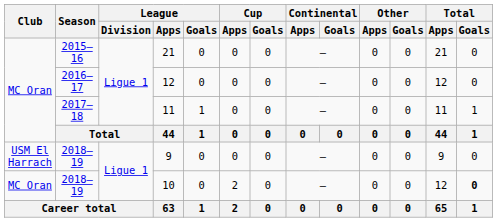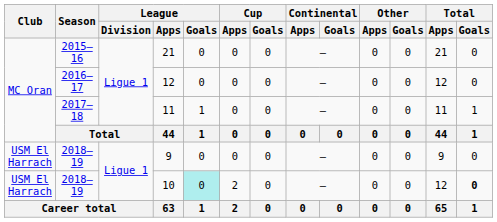 <table class="wikitable" style="text-align: center">
 <tr>
 <th rowspan="2">Club</th>
 <th rowspan="2">Season</th>
 <th colspan="3">League</th>
 <th colspan="2">Cup</th>
 <th colspan="2">Continental</th>
 <th colspan="2">Other</th>
 <th colspan="2">Total</th>
 </tr>
 <tr>
 <th>Division</th>
 <th>Apps</th>
 <th>Goals</th>
 <th>Apps</th>
 <th>Goals</th>
 <th>Apps</th>
 <th>Goals</th>
 <th>Apps</th>
 <th>Goals</th>
 <th>Apps</th>
 <th>Goals</th>
 </tr>
 <tr>
 <td rowspan="4"><a href='#'>MC Oran</a></td>
 <td><a href='#'>2015–16</a></td>
 <td rowspan="3"><a href='#'>Ligue 1</a></td>
 <td>21</td>
 <td>0</td>
 <td>0</td>
 <td>0</td>
 <td colspan="2">–</td>
 <td>0</td>
 <td>0</td>
 <td>21</td>
 <td>0</td>
 </tr>
 <tr>
 <td><a href='#'>2016–17</a></td>
 <td>12</td>
 <td>0</td>
 <td>0</td>
 <td>0</td>
 <td colspan="2">–</td>
 <td>0</td>
 <td>0</td>
 <td>12</td>
 <td>0</td>
 </tr>
 <tr>
 <td><a href='#'>2017–18</a></td>
 <td>11</td>
 <td>1</td>
 <td>0</td>
 <td>0</td>
 <td colspan="2">–</td>
 <td>0</td>
 <td>0</td>
 <td>11</td>
 <td>1</td>
 </tr>
 <tr>
 <th colspan="2"><strong>Total</strong></th>
 <th>44</th>
 <th>1</th>
 <th>0</th>
 <th>0</th>
 <th>0</th>
 <th>0</th>
 <th>0</th>
 <th>0</th>
 <th>44</th>
 <th>1</th>
 </tr>
 <tr>
 <td><a href='#'>USM El Harrach</a></td>
 <td><a href='#'>2018–19</a></td>
 <td rowspan="2"><a href='#'>Ligue 1</a></td>
 <td>9</td>
 <td>0</td>
 <td>0</td>
 <td>0</td>
 <td colspan="2">–</td>
 <td>0</td>
 <td>0</td>
 <td>9</td>
 <td>0</td>
 </tr>
 <tr>
-<td><a href='#'>MC Oran</a></td>
+<td><a href='#'>USM El Harrach</a></td>
 <td><a href='#'>2018–19</a></td>
 <td>10</td>
-<td>0</td>
+<td style="background: paleturquoise;">0</td>
 <td>2</td>
 <td>0</td>
 <td colspan="2">–</td>
 <td>0</td>
 <td>0</td>
 <td>12</td>
 <td><strong>0</strong></td>
 </tr>
 <tr>
 <th colspan="3"><strong>Career total</strong></th>
 <th>63</th>
 <th>1</th>
 <th>2</th>
 <th>0</th>
 <th>0</th>
 <th>0</th>
 <th>0</th>
 <th>0</th>
 <th>65</th>
 <th>1</th>
 </tr>
 </table>
